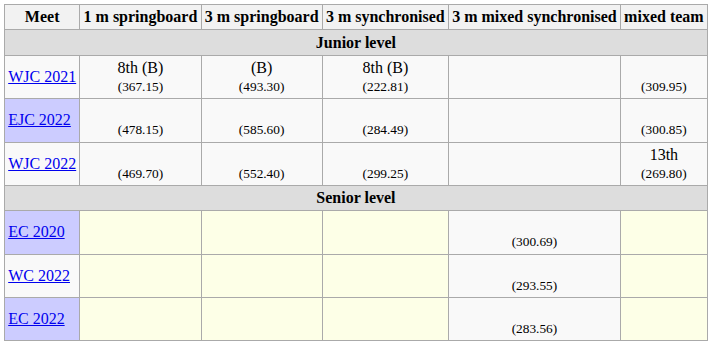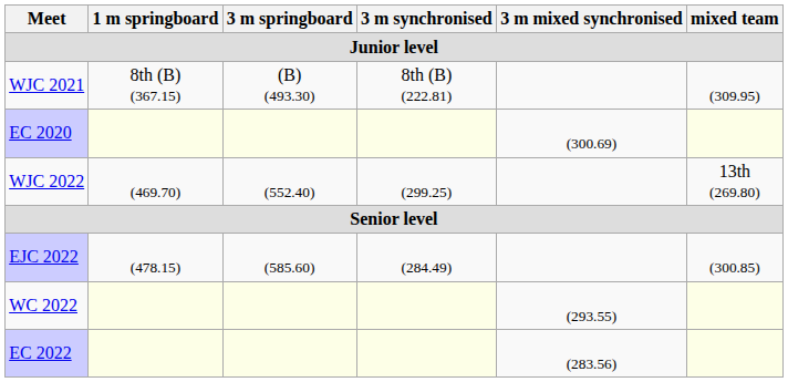 <table class="sortable wikitable">
 <tr>
 <th>Meet</th>
 <th class="unsortable">1 m springboard</th>
 <th class="unsortable">3 m springboard</th>
 <th class="unsortable">3 m synchronised</th>
 <th class="unsortable">3 m mixed synchronised</th>
 <th class="unsortable">mixed team</th>
 </tr>
 <tr bgcolor="#DDDDDD">
 <td colspan="6" align="center"><strong>Junior level</strong></td>
 </tr>
 <tr>
 <td><a href='#'>WJC 2021</a></td>
 <td align="center">8th (B)<br><small>(367.15)</small></td>
 <td align="center"> (B)<br><small>(493.30)</small></td>
 <td align="center">8th (B)<br><small>(222.81)</small></td>
 <td></td>
 <td align="center"><br><small>(309.95)</small></td>
 </tr>
 <tr>
-<td style="background:#ccccff"><a href='#'>EJC 2022</a></td>
-<td align="center"><br><small>(478.15)</small></td>
-<td align="center"><br><small>(585.60)</small></td>
-<td align="center"><br><small>(284.49)</small></td>
-<td></td>
-<td align="center"><br><small>(300.85)</small></td>
+<td style="background:#ccccff"><a href='#'>EC 2020</a></td>
+<td style="background:#fdffe7"></td>
+<td style="background:#fdffe7"></td>
+<td style="background:#fdffe7"></td>
+<td align="center"><br><small>(300.69)</small></td>
+<td style="background:#fdffe7"></td>
 </tr>
 <tr>
 <td><a href='#'>WJC 2022</a></td>
 <td align="center"><br><small>(469.70)</small></td>
 <td align="center"><br><small>(552.40)</small></td>
 <td align="center"><br><small>(299.25)</small></td>
 <td></td>
 <td align="center">13th<br><small>(269.80)</small></td>
 </tr>
 <tr bgcolor="#DDDDDD">
 <td colspan="6" align="center"><strong>Senior level</strong></td>
 </tr>
 <tr>
-<td style="background:#ccccff"><a href='#'>EC 2020</a></td>
-<td style="background:#fdffe7"></td>
-<td style="background:#fdffe7"></td>
-<td style="background:#fdffe7"></td>
-<td align="center"><br><small>(300.69)</small></td>
-<td style="background:#fdffe7"></td>
+<td style="background:#ccccff"><a href='#'>EJC 2022</a></td>
+<td align="center"><br><small>(478.15)</small></td>
+<td align="center"><br><small>(585.60)</small></td>
+<td align="center"><br><small>(284.49)</small></td>
+<td></td>
+<td align="center"><br><small>(300.85)</small></td>
 </tr>
 <tr>
 <td><a href='#'>WC 2022</a></td>
 <td style="background:#fdffe7"></td>
 <td style="background:#fdffe7"></td>
 <td style="background:#fdffe7"></td>
 <td align="center"><br><small>(293.55)</small></td>
 <td style="background:#fdffe7"></td>
 </tr>
 <tr>
 <td style="background:#ccccff"><a href='#'>EC 2022</a></td>
 <td style="background:#fdffe7"></td>
 <td style="background:#fdffe7"></td>
 <td style="background:#fdffe7"></td>
 <td align="center"><br><small>(283.56)</small></td>
 <td style="background:#fdffe7"></td>
 </tr>
 </table>
